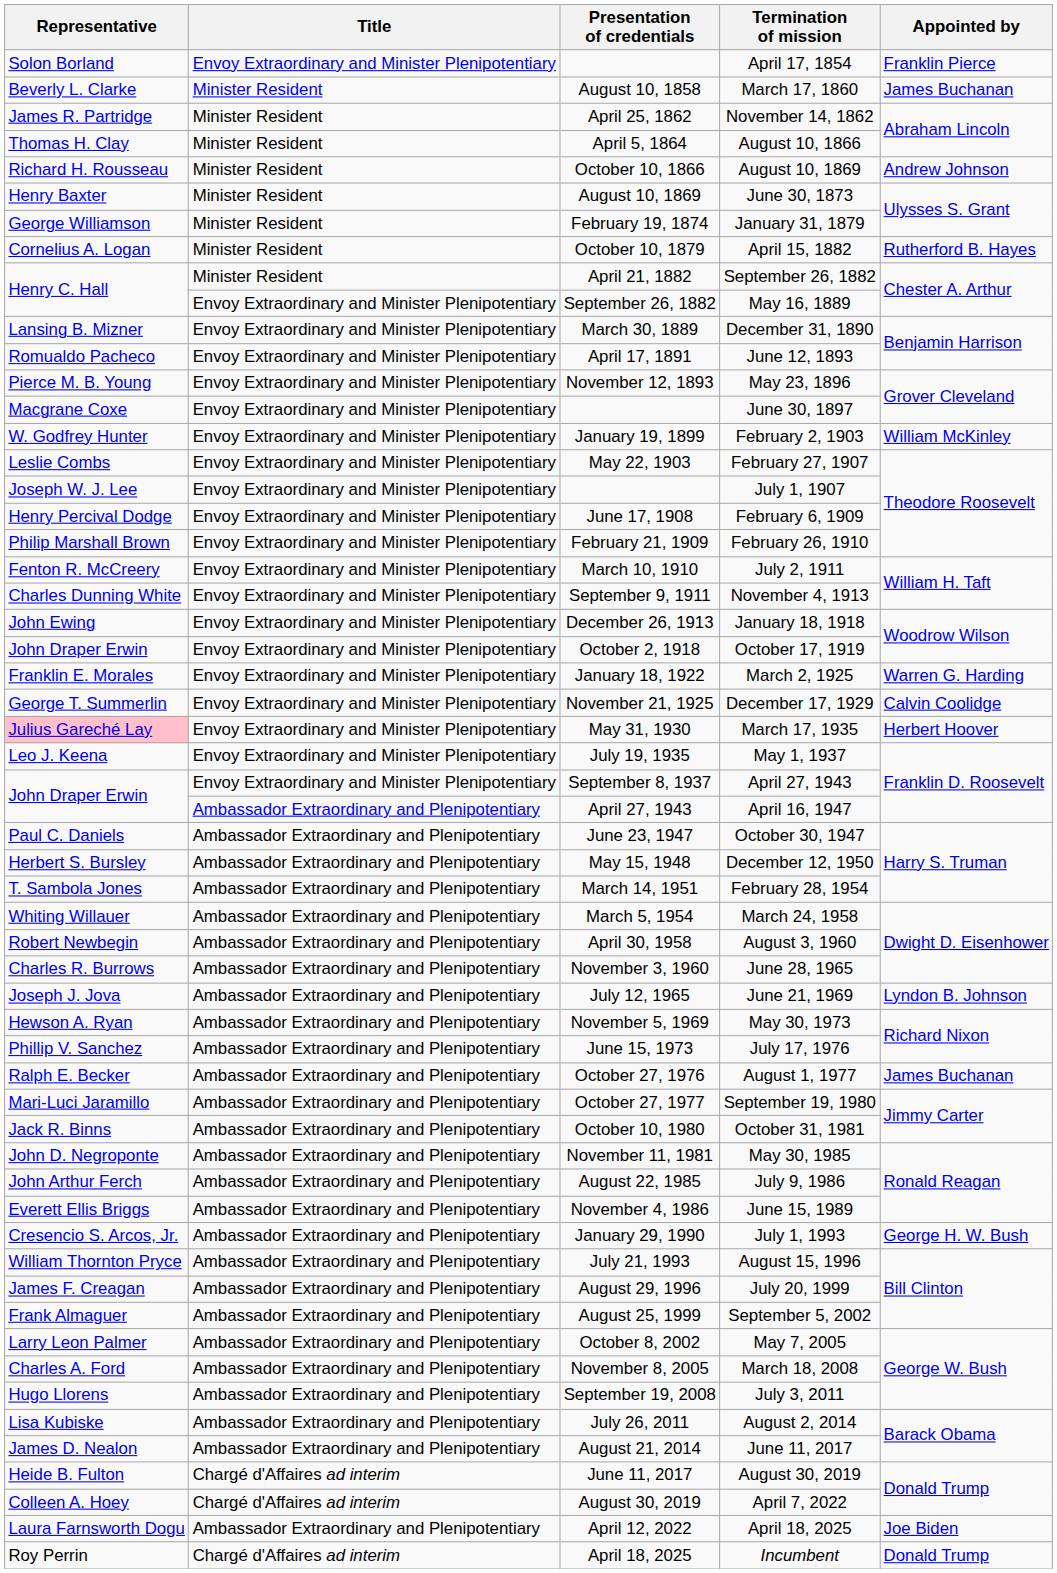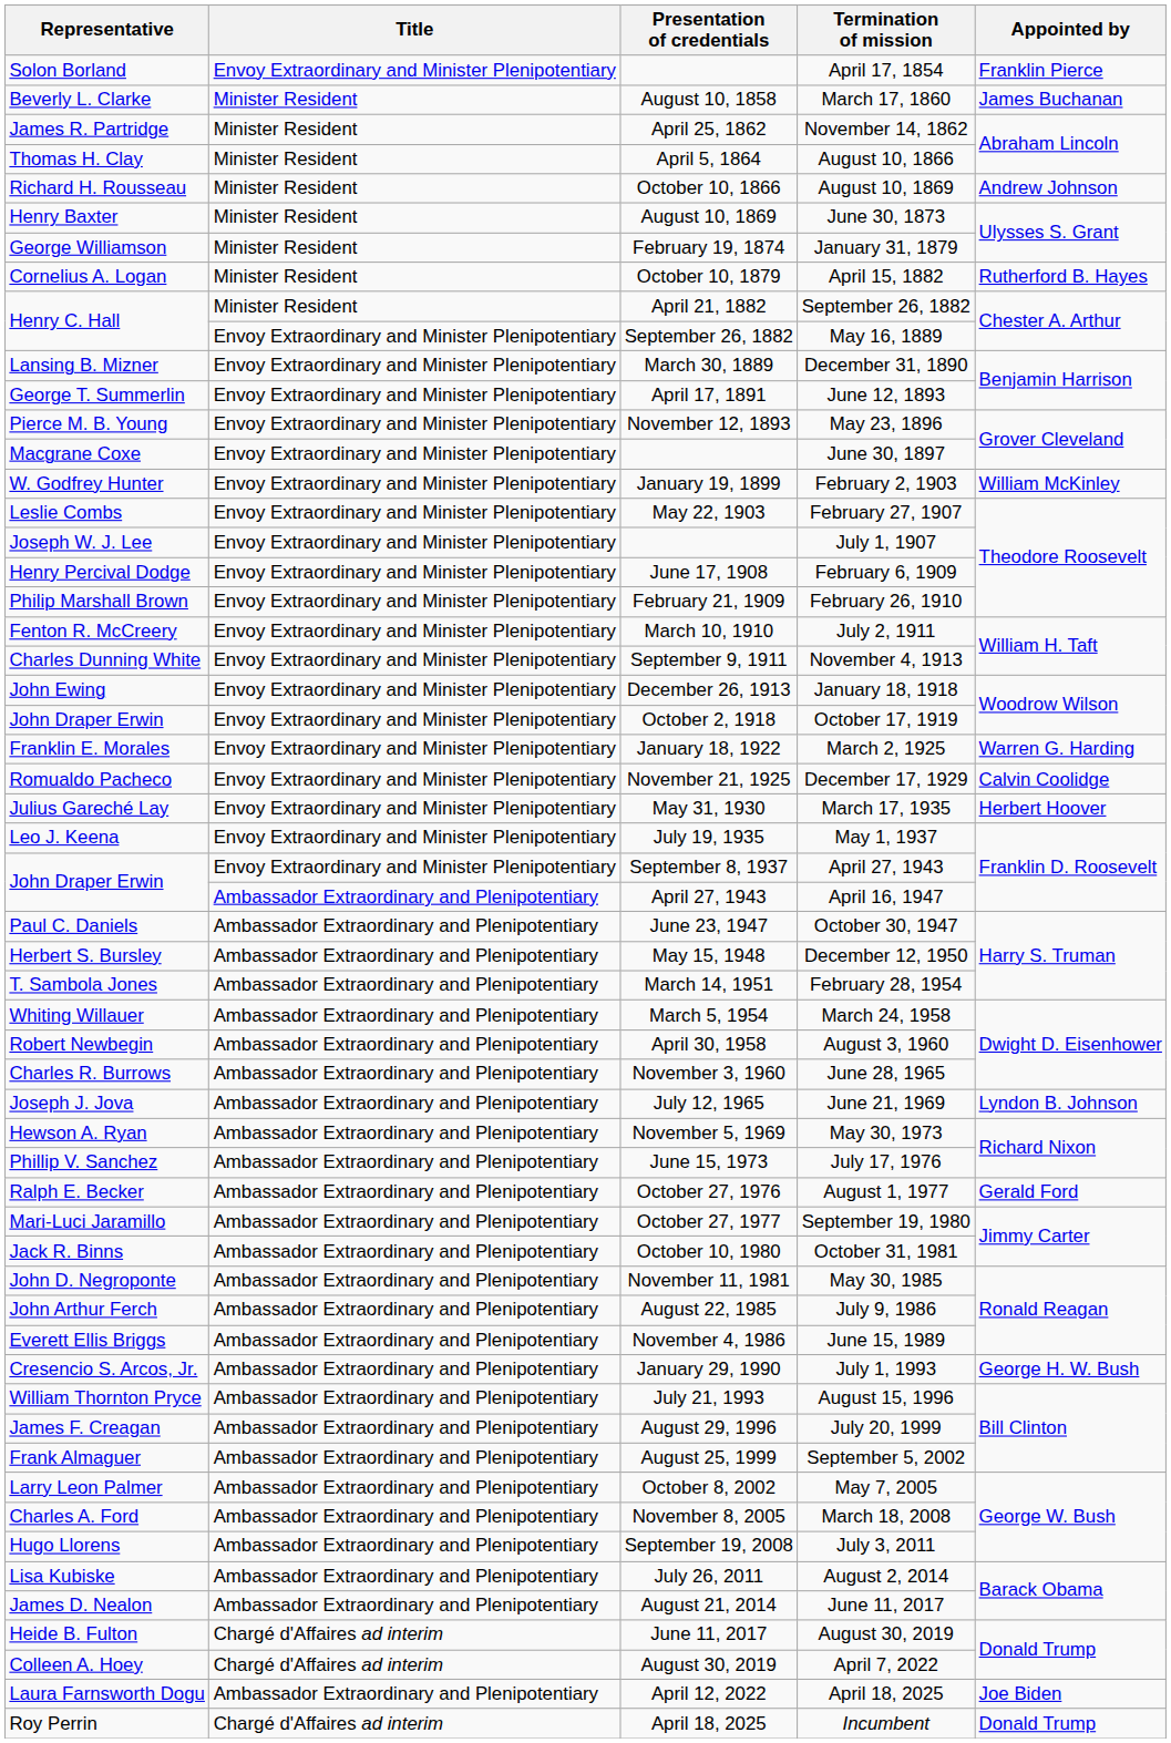 <table class=wikitable>
 <tr>
 <th>Representative</th>
 <th>Title</th>
 <th>Presentation<br>of credentials</th>
 <th>Termination<br>of mission</th>
 <th>Appointed by</th>
 </tr>
 <tr>
 <td><a href='#'>Solon Borland</a></td>
 <td><a href='#'>Envoy Extraordinary and Minister Plenipotentiary</a></td>
 <td align=center></td>
 <td align=center>April 17, 1854</td>
 <td><a href='#'>Franklin Pierce</a></td>
 </tr>
 <tr>
 <td><a href='#'>Beverly L. Clarke</a></td>
 <td><a href='#'>Minister Resident</a></td>
 <td align=center>August 10, 1858</td>
 <td align=center>March 17, 1860</td>
 <td><a href='#'>James Buchanan</a></td>
 </tr>
 <tr>
 <td><a href='#'>James R. Partridge</a></td>
 <td>Minister Resident</td>
 <td align=center>April 25, 1862</td>
 <td align=center>November 14, 1862</td>
 <td rowspan=2><a href='#'>Abraham Lincoln</a></td>
 </tr>
 <tr>
 <td><a href='#'>Thomas H. Clay</a></td>
 <td>Minister Resident</td>
 <td align=center>April 5, 1864</td>
 <td align=center>August 10, 1866</td>
 </tr>
 <tr>
 <td><a href='#'>Richard H. Rousseau</a></td>
 <td>Minister Resident</td>
 <td align=center>October 10, 1866</td>
 <td align=center>August 10, 1869</td>
 <td><a href='#'>Andrew Johnson</a></td>
 </tr>
 <tr>
 <td><a href='#'>Henry Baxter</a></td>
 <td>Minister Resident</td>
 <td align=center>August 10, 1869</td>
 <td align=center>June 30, 1873</td>
 <td rowspan=2><a href='#'>Ulysses S. Grant</a></td>
 </tr>
 <tr>
 <td><a href='#'>George Williamson</a></td>
 <td>Minister Resident</td>
 <td align=center>February 19, 1874</td>
 <td align=center>January 31, 1879</td>
 </tr>
 <tr>
 <td><a href='#'>Cornelius A. Logan</a></td>
 <td>Minister Resident</td>
 <td align=center>October 10, 1879</td>
 <td align=center>April 15, 1882</td>
 <td><a href='#'>Rutherford B. Hayes</a></td>
 </tr>
 <tr>
 <td rowspan=2><a href='#'>Henry C. Hall</a></td>
 <td>Minister Resident</td>
 <td align=center>April 21, 1882</td>
 <td align=center>September 26, 1882</td>
 <td rowspan=2><a href='#'>Chester A. Arthur</a></td>
 </tr>
 <tr>
 <td>Envoy Extraordinary and Minister Plenipotentiary</td>
 <td align=center>September 26, 1882</td>
 <td align=center>May 16, 1889</td>
 </tr>
 <tr>
 <td><a href='#'>Lansing B. Mizner</a></td>
 <td>Envoy Extraordinary and Minister Plenipotentiary</td>
 <td align=center>March 30, 1889</td>
 <td align=center>December 31, 1890</td>
 <td rowspan=2><a href='#'>Benjamin Harrison</a></td>
 </tr>
 <tr>
-<td><a href='#'>Romualdo Pacheco</a></td>
+<td><a href='#'>George T. Summerlin</a></td>
 <td>Envoy Extraordinary and Minister Plenipotentiary</td>
 <td align=center>April 17, 1891</td>
 <td align=center>June 12, 1893</td>
 </tr>
 <tr>
 <td><a href='#'>Pierce M. B. Young</a></td>
 <td>Envoy Extraordinary and Minister Plenipotentiary</td>
 <td align=center>November 12, 1893</td>
 <td align=center>May 23, 1896</td>
 <td rowspan=2><a href='#'>Grover Cleveland</a></td>
 </tr>
 <tr>
 <td><a href='#'>Macgrane Coxe</a></td>
 <td>Envoy Extraordinary and Minister Plenipotentiary</td>
 <td align=center></td>
 <td align=center>June 30, 1897</td>
 </tr>
 <tr>
 <td><a href='#'>W. Godfrey Hunter</a></td>
 <td>Envoy Extraordinary and Minister Plenipotentiary</td>
 <td align=center>January 19, 1899</td>
 <td align=center>February 2, 1903</td>
 <td><a href='#'>William McKinley</a></td>
 </tr>
 <tr>
 <td><a href='#'>Leslie Combs</a></td>
 <td>Envoy Extraordinary and Minister Plenipotentiary</td>
 <td align=center>May 22, 1903</td>
 <td align=center>February 27, 1907</td>
 <td rowspan=4><a href='#'>Theodore Roosevelt</a></td>
 </tr>
 <tr>
 <td><a href='#'>Joseph W. J. Lee</a></td>
 <td>Envoy Extraordinary and Minister Plenipotentiary</td>
 <td align=center></td>
 <td align=center>July 1, 1907</td>
 </tr>
 <tr>
 <td><a href='#'>Henry Percival Dodge</a></td>
 <td>Envoy Extraordinary and Minister Plenipotentiary</td>
 <td align=center>June 17, 1908</td>
 <td align=center>February 6, 1909</td>
 </tr>
 <tr>
 <td><a href='#'>Philip Marshall Brown</a></td>
 <td>Envoy Extraordinary and Minister Plenipotentiary</td>
 <td align=center>February 21, 1909</td>
 <td align=center>February 26, 1910</td>
 </tr>
 <tr>
 <td><a href='#'>Fenton R. McCreery</a></td>
 <td>Envoy Extraordinary and Minister Plenipotentiary</td>
 <td align=center>March 10, 1910</td>
 <td align=center>July 2, 1911</td>
 <td rowspan=2><a href='#'>William H. Taft</a></td>
 </tr>
 <tr>
 <td><a href='#'>Charles Dunning White</a></td>
 <td>Envoy Extraordinary and Minister Plenipotentiary</td>
 <td align=center>September 9, 1911</td>
 <td align=center>November 4, 1913</td>
 </tr>
 <tr>
 <td><a href='#'>John Ewing</a></td>
 <td>Envoy Extraordinary and Minister Plenipotentiary</td>
 <td align=center>December 26, 1913</td>
 <td align=center>January 18, 1918</td>
 <td rowspan=2><a href='#'>Woodrow Wilson</a></td>
 </tr>
 <tr>
 <td><a href='#'>John Draper Erwin</a></td>
 <td>Envoy Extraordinary and Minister Plenipotentiary</td>
 <td align=center>October 2, 1918</td>
 <td align=center>October 17, 1919</td>
 </tr>
 <tr>
 <td><a href='#'>Franklin E. Morales</a></td>
 <td>Envoy Extraordinary and Minister Plenipotentiary</td>
 <td align=center>January 18, 1922</td>
 <td align=center>March 2, 1925</td>
 <td><a href='#'>Warren G. Harding</a></td>
 </tr>
 <tr>
-<td><a href='#'>George T. Summerlin</a></td>
+<td><a href='#'>Romualdo Pacheco</a></td>
 <td>Envoy Extraordinary and Minister Plenipotentiary</td>
 <td align=center>November 21, 1925</td>
 <td align=center>December 17, 1929</td>
 <td><a href='#'>Calvin Coolidge</a></td>
 </tr>
 <tr>
-<td style="background: pink;"><a href='#'>Julius Gareché Lay</a></td>
+<td><a href='#'>Julius Gareché Lay</a></td>
 <td>Envoy Extraordinary and Minister Plenipotentiary</td>
 <td align=center>May 31, 1930</td>
 <td align=center>March 17, 1935</td>
 <td><a href='#'>Herbert Hoover</a></td>
 </tr>
 <tr>
 <td><a href='#'>Leo J. Keena</a></td>
 <td>Envoy Extraordinary and Minister Plenipotentiary</td>
 <td align=center>July 19, 1935</td>
 <td align=center>May 1, 1937</td>
 <td rowspan=3><a href='#'>Franklin D. Roosevelt</a></td>
 </tr>
 <tr>
 <td rowspan=2><a href='#'>John Draper Erwin</a></td>
 <td>Envoy Extraordinary and Minister Plenipotentiary</td>
 <td align=center>September 8, 1937</td>
 <td align=center>April 27, 1943</td>
 </tr>
 <tr>
 <td><a href='#'>Ambassador Extraordinary and Plenipotentiary</a></td>
 <td align=center>April 27, 1943</td>
 <td align=center>April 16, 1947</td>
 </tr>
 <tr>
 <td><a href='#'>Paul C. Daniels</a></td>
 <td>Ambassador Extraordinary and Plenipotentiary</td>
 <td align=center>June 23, 1947</td>
 <td align=center>October 30, 1947</td>
 <td rowspan=3><a href='#'>Harry S. Truman</a></td>
 </tr>
 <tr>
 <td><a href='#'>Herbert S. Bursley</a></td>
 <td>Ambassador Extraordinary and Plenipotentiary</td>
 <td align=center>May 15, 1948</td>
 <td align=center>December 12, 1950</td>
 </tr>
 <tr>
 <td><a href='#'>T. Sambola Jones</a></td>
 <td>Ambassador Extraordinary and Plenipotentiary</td>
 <td align=center>March 14, 1951</td>
 <td align=center>February 28, 1954</td>
 </tr>
 <tr>
 <td><a href='#'>Whiting Willauer</a></td>
 <td>Ambassador Extraordinary and Plenipotentiary</td>
 <td align=center>March 5, 1954</td>
 <td align=center>March 24, 1958</td>
 <td rowspan=3><a href='#'>Dwight D. Eisenhower</a></td>
 </tr>
 <tr>
 <td><a href='#'>Robert Newbegin</a></td>
 <td>Ambassador Extraordinary and Plenipotentiary</td>
 <td align=center>April 30, 1958</td>
 <td align=center>August 3, 1960</td>
 </tr>
 <tr>
 <td><a href='#'>Charles R. Burrows</a></td>
 <td>Ambassador Extraordinary and Plenipotentiary</td>
 <td align=center>November 3, 1960</td>
 <td align=center>June 28, 1965</td>
 </tr>
 <tr>
 <td><a href='#'>Joseph J. Jova</a></td>
 <td>Ambassador Extraordinary and Plenipotentiary</td>
 <td align=center>July 12, 1965</td>
 <td align=center>June 21, 1969</td>
 <td><a href='#'>Lyndon B. Johnson</a></td>
 </tr>
 <tr>
 <td><a href='#'>Hewson A. Ryan</a></td>
 <td>Ambassador Extraordinary and Plenipotentiary</td>
 <td align=center>November 5, 1969</td>
 <td align=center>May 30, 1973</td>
 <td rowspan=2><a href='#'>Richard Nixon</a></td>
 </tr>
 <tr>
 <td><a href='#'>Phillip V. Sanchez</a></td>
 <td>Ambassador Extraordinary and Plenipotentiary</td>
 <td align=center>June 15, 1973</td>
 <td align=center>July 17, 1976</td>
 </tr>
 <tr>
 <td><a href='#'>Ralph E. Becker</a></td>
 <td>Ambassador Extraordinary and Plenipotentiary</td>
 <td align=center>October 27, 1976</td>
 <td align=center>August 1, 1977</td>
-<td><a href='#'>James Buchanan</a></td>
+<td><a href='#'>Gerald Ford</a></td>
 </tr>
 <tr>
 <td><a href='#'>Mari-Luci Jaramillo</a></td>
 <td>Ambassador Extraordinary and Plenipotentiary</td>
 <td align=center>October 27, 1977</td>
 <td align=center>September 19, 1980</td>
 <td rowspan=2><a href='#'>Jimmy Carter</a></td>
 </tr>
 <tr>
 <td><a href='#'>Jack R. Binns</a></td>
 <td>Ambassador Extraordinary and Plenipotentiary</td>
 <td align=center>October 10, 1980</td>
 <td align=center>October 31, 1981</td>
 </tr>
 <tr>
 <td><a href='#'>John D. Negroponte</a></td>
 <td>Ambassador Extraordinary and Plenipotentiary</td>
 <td align=center>November 11, 1981</td>
 <td align=center>May 30, 1985</td>
 <td rowspan=3><a href='#'>Ronald Reagan</a></td>
 </tr>
 <tr>
 <td><a href='#'>John Arthur Ferch</a></td>
 <td>Ambassador Extraordinary and Plenipotentiary</td>
 <td align=center>August 22, 1985</td>
 <td align=center>July 9, 1986</td>
 </tr>
 <tr>
 <td><a href='#'>Everett Ellis Briggs</a></td>
 <td>Ambassador Extraordinary and Plenipotentiary</td>
 <td align=center>November 4, 1986</td>
 <td align=center>June 15, 1989</td>
 </tr>
 <tr>
 <td><a href='#'>Cresencio S. Arcos, Jr.</a></td>
 <td>Ambassador Extraordinary and Plenipotentiary</td>
 <td align=center>January 29, 1990</td>
 <td align=center>July 1, 1993</td>
 <td><a href='#'>George H. W. Bush</a></td>
 </tr>
 <tr>
 <td><a href='#'>William Thornton Pryce</a></td>
 <td>Ambassador Extraordinary and Plenipotentiary</td>
 <td align=center>July 21, 1993</td>
 <td align=center>August 15, 1996</td>
 <td rowspan=3><a href='#'>Bill Clinton</a></td>
 </tr>
 <tr>
 <td><a href='#'>James F. Creagan</a></td>
 <td>Ambassador Extraordinary and Plenipotentiary</td>
 <td align=center>August 29, 1996</td>
 <td align=center>July 20, 1999</td>
 </tr>
 <tr>
 <td><a href='#'>Frank Almaguer</a></td>
 <td>Ambassador Extraordinary and Plenipotentiary</td>
 <td align=center>August 25, 1999</td>
 <td align=center>September 5, 2002</td>
 </tr>
 <tr>
 <td><a href='#'>Larry Leon Palmer</a></td>
 <td>Ambassador Extraordinary and Plenipotentiary</td>
 <td align=center>October 8, 2002</td>
 <td align=center>May 7, 2005</td>
 <td rowspan=3><a href='#'>George W. Bush</a></td>
 </tr>
 <tr>
 <td><a href='#'>Charles A. Ford</a></td>
 <td>Ambassador Extraordinary and Plenipotentiary</td>
 <td align=center>November 8, 2005</td>
 <td align=center>March 18, 2008</td>
 </tr>
 <tr>
 <td><a href='#'>Hugo Llorens</a></td>
 <td>Ambassador Extraordinary and Plenipotentiary</td>
 <td align=center>September 19, 2008</td>
 <td align=center>July 3, 2011</td>
 </tr>
 <tr>
 <td><a href='#'>Lisa Kubiske</a></td>
 <td>Ambassador Extraordinary and Plenipotentiary</td>
 <td align=center>July 26, 2011</td>
 <td align=center>August 2, 2014</td>
 <td rowspan=2><a href='#'>Barack Obama</a></td>
 </tr>
 <tr>
 <td><a href='#'>James D. Nealon</a></td>
 <td>Ambassador Extraordinary and Plenipotentiary</td>
 <td align=center>August 21, 2014</td>
 <td align=center>June 11, 2017</td>
 </tr>
 <tr>
 <td><a href='#'>Heide B. Fulton</a></td>
 <td>Chargé d'Affaires <em>ad interim</em></td>
 <td align=center>June 11, 2017</td>
 <td align=center>August 30, 2019</td>
 <td rowspan=2><a href='#'>Donald Trump</a></td>
 </tr>
 <tr>
 <td><a href='#'>Colleen A. Hoey</a></td>
 <td>Chargé d'Affaires <em>ad interim</em></td>
 <td align=center>August 30, 2019</td>
 <td align=center>April 7, 2022</td>
 </tr>
 <tr>
 <td><a href='#'>Laura Farnsworth Dogu</a></td>
 <td>Ambassador Extraordinary and Plenipotentiary</td>
 <td align=center>April 12, 2022</td>
 <td align=center>April 18, 2025</td>
 <td><a href='#'>Joe Biden</a></td>
 </tr>
 <tr>
 <td>Roy Perrin</td>
 <td>Chargé d'Affaires <em>ad interim</em></td>
 <td align=center>April 18, 2025</td>
 <td align=center><em>Incumbent</em></td>
 <td><a href='#'>Donald Trump</a></td>
 </tr>
 </table>
